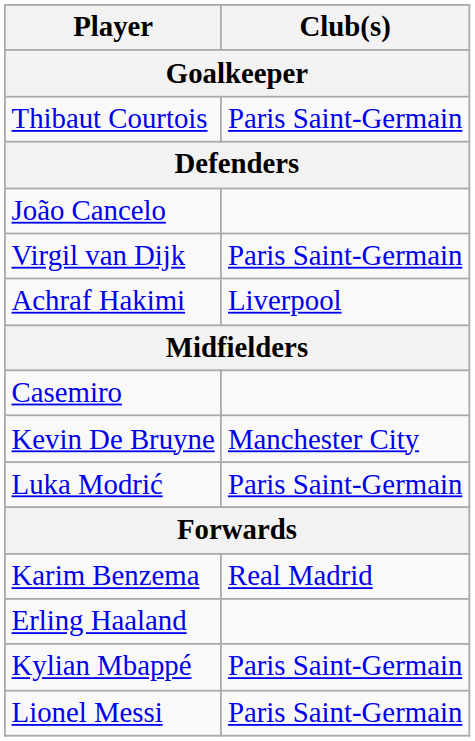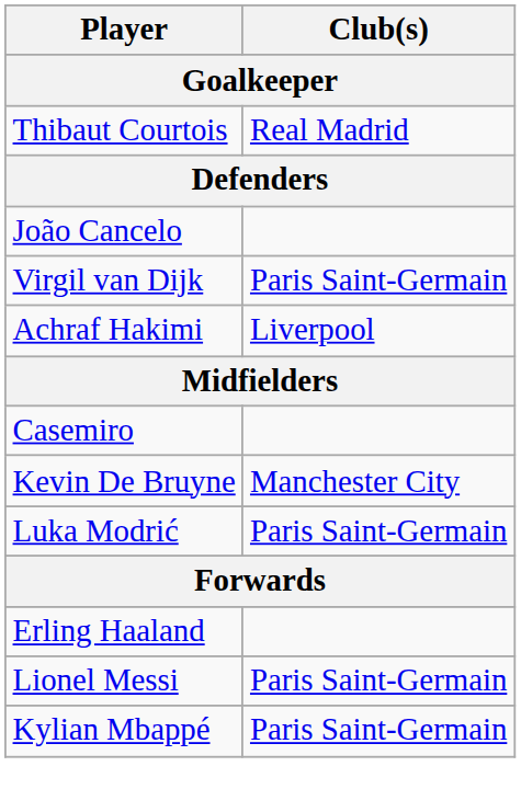 <table class="wikitable">
 <tr>
 <th>Player</th>
 <th>Club(s)</th>
 </tr>
 <tr>
 <th colspan="2">Goalkeeper</th>
 </tr>
 <tr>
 <td> <a href='#'>Thibaut Courtois</a></td>
-<td> <a href='#'>Paris Saint-Germain</a></td>
+<td> <a href='#'>Real Madrid</a></td>
 </tr>
 <tr>
 <th colspan="2">Defenders</th>
 </tr>
 <tr>
 <td> <a href='#'>João Cancelo</a></td>
 <td></td>
 </tr>
 <tr>
 <td> <a href='#'>Virgil van Dijk</a></td>
 <td> <a href='#'>Paris Saint-Germain</a></td>
 </tr>
 <tr>
 <td> <a href='#'>Achraf Hakimi</a></td>
 <td> <a href='#'>Liverpool</a></td>
 </tr>
 <tr>
 <th colspan="2">Midfielders</th>
 </tr>
 <tr>
 <td> <a href='#'>Casemiro</a></td>
 <td></td>
 </tr>
 <tr>
 <td> <a href='#'>Kevin De Bruyne</a></td>
 <td> <a href='#'>Manchester City</a></td>
 </tr>
 <tr>
 <td> <a href='#'>Luka Modrić</a></td>
 <td> <a href='#'>Paris Saint-Germain</a></td>
 </tr>
 <tr>
 <th colspan="2">Forwards</th>
 </tr>
 <tr>
-<td> <a href='#'>Karim Benzema</a></td>
-<td> <a href='#'>Real Madrid</a></td>
+<td> <a href='#'>Erling Haaland</a></td>
+<td></td>
 </tr>
 <tr>
-<td> <a href='#'>Erling Haaland</a></td>
-<td></td>
+<td> <a href='#'>Lionel Messi</a></td>
+<td> <a href='#'>Paris Saint-Germain</a></td>
 </tr>
 <tr>
 <td> <a href='#'>Kylian Mbappé</a></td>
 <td> <a href='#'>Paris Saint-Germain</a></td>
 </tr>
-<tr>
-<td> <a href='#'>Lionel Messi</a></td>
-<td> <a href='#'>Paris Saint-Germain</a></td>
-</tr>
 </table>
